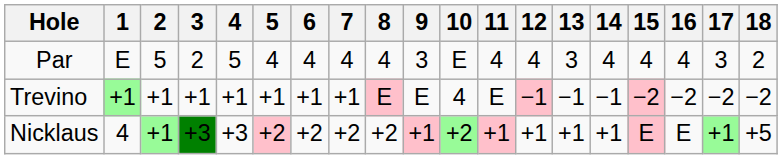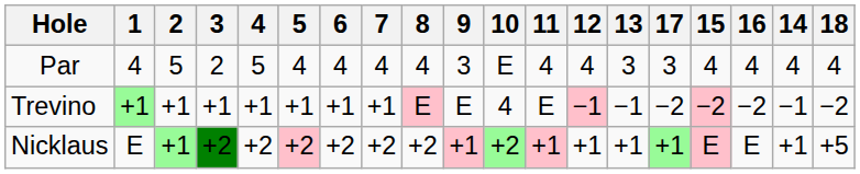 <table class="wikitable" style="text-align:center">
 <tr>
 <th>Hole</th>
 <th> 1 </th>
 <th> 2 </th>
 <th> 3 </th>
 <th> 4 </th>
 <th> 5 </th>
 <th> 6 </th>
 <th> 7 </th>
 <th> 8 </th>
 <th> 9 </th>
 <th>10</th>
 <th>11</th>
 <th>12</th>
 <th>13</th>
-<th>14</th>
+<th>17</th>
 <th>15</th>
 <th>16</th>
-<th>17</th>
+<th>14</th>
 <th>18</th>
 </tr>
 <tr>
 <td>Par</td>
-<td>E</td>
+<td>4</td>
 <td>5</td>
 <td>2</td>
 <td>5</td>
 <td>4</td>
 <td>4</td>
 <td>4</td>
 <td>4</td>
 <td>3</td>
 <td>E</td>
 <td>4</td>
 <td>4</td>
 <td>3</td>
+<td>3</td>
 <td>4</td>
 <td>4</td>
 <td>4</td>
-<td>3</td>
-<td>2</td>
+<td>4</td>
 </tr>
 <tr>
 <td align=left> Trevino</td>
 <td style="background: PaleGreen;">+1</td>
 <td>+1</td>
 <td>+1</td>
 <td>+1</td>
 <td>+1</td>
 <td>+1</td>
 <td>+1</td>
 <td style="background: Pink;">E</td>
 <td>E</td>
 <td>4</td>
 <td>E</td>
 <td style="background: Pink;">−1</td>
 <td>−1</td>
-<td>−1</td>
+<td>−2</td>
 <td style="background: Pink;">−2</td>
 <td>−2</td>
-<td>−2</td>
+<td>−1</td>
 <td>−2</td>
 </tr>
 <tr>
 <td align=left> Nicklaus</td>
-<td>4</td>
+<td>E</td>
 <td style="background: PaleGreen;">+1</td>
-<td style="background: Green;">+3</td>
-<td>+3</td>
+<td style="background: Green;">+2</td>
+<td>+2</td>
 <td style="background: Pink;">+2</td>
 <td>+2</td>
 <td>+2</td>
 <td>+2</td>
 <td style="background: Pink;">+1</td>
 <td style="background: PaleGreen;">+2</td>
 <td style="background: Pink;">+1</td>
 <td>+1</td>
 <td>+1</td>
-<td>+1</td>
+<td style="background: PaleGreen;">+1</td>
 <td style="background: Pink;">E</td>
 <td>E</td>
-<td style="background: PaleGreen;">+1</td>
+<td>+1</td>
 <td>+5</td>
 </tr>
 </table>
